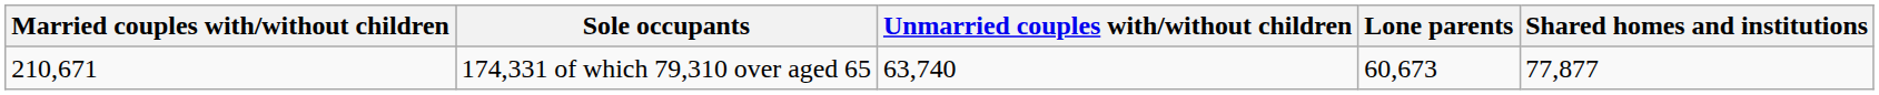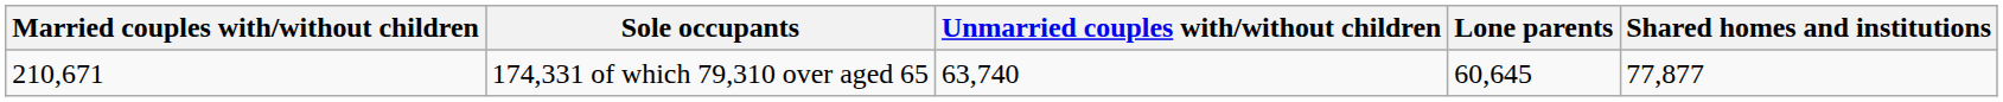 <table class="wikitable">
 <tr>
 <th>Married couples with/without children</th>
 <th>Sole occupants</th>
 <th><a href='#'>Unmarried couples</a> with/without children</th>
 <th>Lone parents</th>
 <th>Shared homes and institutions</th>
 </tr>
 <tr>
 <td>210,671</td>
 <td>174,331 of which 79,310 over aged 65</td>
 <td>63,740</td>
-<td>60,673</td>
+<td>60,645</td>
 <td>77,877</td>
 </tr>
 </table>
